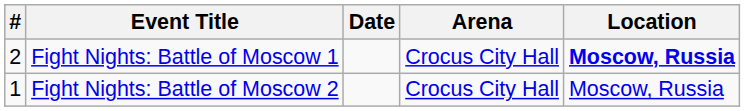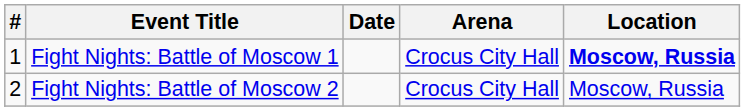 <table class="sortable wikitable succession-box" style="margin:1.0em auto; font-size:90%;">
 <tr>
 <th scope="col">#</th>
 <th scope="col">Event Title</th>
 <th scope="col">Date</th>
 <th scope="col">Arena</th>
 <th scope="col">Location</th>
 </tr>
 <tr>
-<td align=center>2</td>
+<td align=center>1</td>
 <td><a href='#'>Fight Nights: Battle of Moscow 1</a></td>
 <td></td>
 <td><a href='#'>Crocus City Hall</a></td>
 <td><strong> <a href='#'>Moscow, Russia</a></strong></td>
 </tr>
 <tr>
-<td align=center>1</td>
+<td align=center>2</td>
 <td><a href='#'>Fight Nights: Battle of Moscow 2</a></td>
 <td></td>
 <td><a href='#'>Crocus City Hall</a></td>
 <td> <a href='#'>Moscow, Russia</a></td>
 </tr>
 </table>
